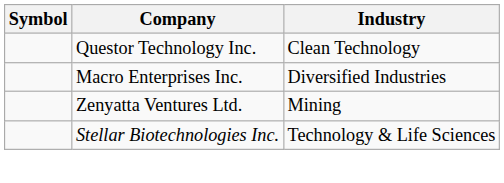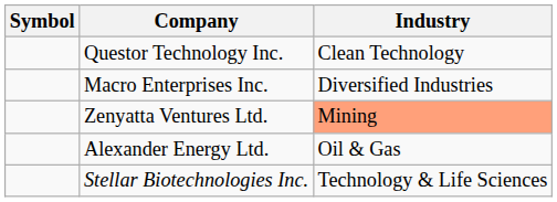 <table class="wikitable">
 <tr>
 <th>Symbol</th>
 <th>Company</th>
 <th>Industry</th>
 </tr>
 <tr>
 <td></td>
 <td>Questor Technology Inc.</td>
 <td>Clean Technology</td>
 </tr>
 <tr>
 <td></td>
 <td>Macro Enterprises Inc.</td>
 <td>Diversified Industries</td>
 </tr>
 <tr>
 <td></td>
 <td>Zenyatta Ventures Ltd.</td>
-<td>Mining</td>
+<td style="background: lightsalmon;">Mining</td>
+</tr>
+<tr>
+<td></td>
+<td>Alexander Energy Ltd.</td>
+<td>Oil & Gas</td>
 </tr>
 <tr>
 <td></td>
 <td><em>Stellar Biotechnologies Inc.</em></td>
 <td>Technology & Life Sciences</td>
 </tr>
 </table>
